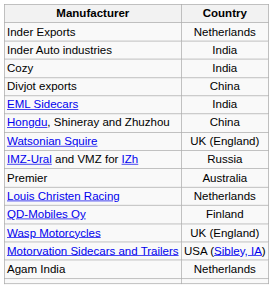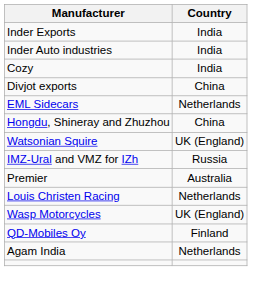 <table border="1" class="wikitable" style=white-space:wrap>
 <tr>
 <th>Manufacturer</th>
 <th>Country</th>
 </tr>
 <tr>
 <td>Inder Exports</td>
-<td align="center">Netherlands</td>
+<td align="center">India</td>
 </tr>
 <tr>
 <td>Inder Auto industries</td>
 <td align="center">India</td>
 </tr>
 <tr>
 <td>Cozy</td>
 <td align="center">India</td>
 </tr>
 <tr>
 <td>Divjot exports</td>
 <td align="center">China</td>
 </tr>
 <tr>
 <td><a href='#'>EML Sidecars</a></td>
-<td align="center">India</td>
+<td align="center">Netherlands</td>
 </tr>
 <tr>
 <td><a href='#'>Hongdu</a>, Shineray and Zhuzhou</td>
 <td align="center">China</td>
 </tr>
 <tr>
 <td><a href='#'>Watsonian Squire</a></td>
 <td align="center">UK (England)</td>
 </tr>
 <tr>
 <td><a href='#'>IMZ-Ural</a> and VMZ for <a href='#'>IZh</a></td>
 <td align="center">Russia</td>
 </tr>
 <tr>
 <td>Premier</td>
 <td align="center">Australia</td>
 </tr>
 <tr>
 <td><a href='#'>Louis Christen Racing</a></td>
 <td align="center">Netherlands</td>
 </tr>
 <tr>
-<td><a href='#'>QD-Mobiles Oy</a></td>
-<td align="center">Finland</td>
-</tr>
-<tr>
 <td><a href='#'>Wasp Motorcycles</a></td>
 <td align="center">UK (England)</td>
 </tr>
 <tr>
-<td><a href='#'>Motorvation Sidecars and Trailers</a></td>
-<td align="center">USA (<a href='#'>Sibley, IA</a>)</td>
+<td><a href='#'>QD-Mobiles Oy</a></td>
+<td align="center">Finland</td>
 </tr>
 <tr>
 <td>Agam India</td>
 <td align="center">Netherlands</td>
 </tr>
 <tr>
 <td></td>
 </tr>
 </table>
